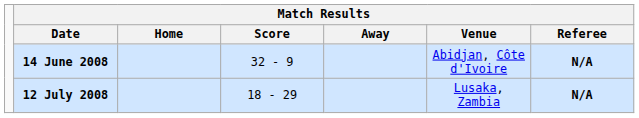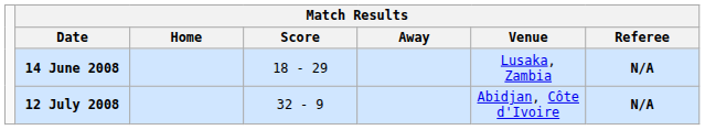 <table class="wikitable" style="font-size:90%; width: 100%; text-align: center;">
 <tr>
 <td width=1% rowspan=25></td>
 <th colspan=6>Match Results</th>
 </tr>
 <tr>
 <th width=11%>Date</th>
 <th width=11%>Home</th>
 <th width=11%>Score</th>
 <th width=11%>Away</th>
 <th width=11%>Venue</th>
 <th width=11%>Referee</th>
 </tr>
 <tr style="background: #D0E6FF;">
 <td><strong>14 June 2008</strong></td>
 <td></td>
+<td>18 - 29</td>
+<td></td>
+<td><a href='#'>Lusaka</a>, <a href='#'>Zambia</a></td>
+<td><strong>N/A</strong></td>
+</tr>
+<tr style="background: #D0E6FF;">
+<td><strong>12 July 2008</strong></td>
+<td></td>
 <td>32 - 9</td>
 <td></td>
 <td><a href='#'>Abidjan</a>, <a href='#'>Côte d'Ivoire</a></td>
 <td><strong>N/A</strong></td>
 </tr>
-<tr style="background: #D0E6FF;">
-<td><strong>12 July 2008</strong></td>
-<td></td>
-<td>18 - 29</td>
-<td></td>
-<td><a href='#'>Lusaka</a>, <a href='#'>Zambia</a></td>
-<td><strong>N/A</strong></td>
-</tr>
 </table>
